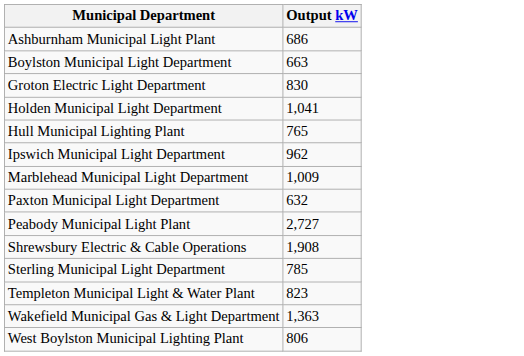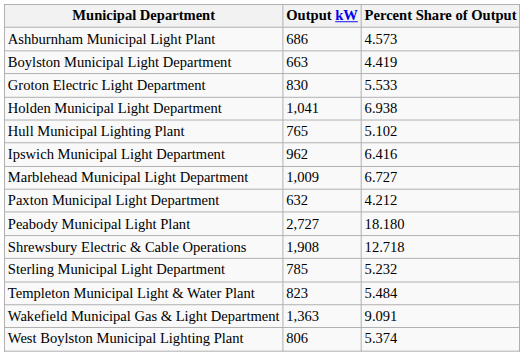 <table class="wikitable sortable">
 <tr>
 <th>Municipal Department</th>
 <th>Output <a href='#'>kW</a></th>
+<th>Percent Share of Output</th>
 </tr>
 <tr>
 <td>Ashburnham Municipal Light Plant</td>
 <td>686</td>
+<td>4.573</td>
 </tr>
 <tr>
 <td>Boylston Municipal Light Department</td>
 <td>663</td>
+<td>4.419</td>
 </tr>
 <tr>
 <td>Groton Electric Light Department</td>
 <td>830</td>
+<td>5.533</td>
 </tr>
 <tr>
 <td>Holden Municipal Light Department</td>
 <td>1,041</td>
+<td>6.938</td>
 </tr>
 <tr>
 <td>Hull Municipal Lighting Plant</td>
 <td>765</td>
+<td>5.102</td>
 </tr>
 <tr>
 <td>Ipswich Municipal Light Department</td>
 <td>962</td>
+<td>6.416</td>
 </tr>
 <tr>
 <td>Marblehead Municipal Light Department</td>
 <td>1,009</td>
+<td>6.727</td>
 </tr>
 <tr>
 <td>Paxton Municipal Light Department</td>
 <td>632</td>
+<td>4.212</td>
 </tr>
 <tr>
 <td>Peabody Municipal Light Plant</td>
 <td>2,727</td>
+<td>18.180</td>
 </tr>
 <tr>
 <td>Shrewsbury Electric & Cable Operations</td>
 <td>1,908</td>
+<td>12.718</td>
 </tr>
 <tr>
 <td>Sterling Municipal Light Department</td>
 <td>785</td>
+<td>5.232</td>
 </tr>
 <tr>
 <td>Templeton Municipal Light & Water Plant</td>
 <td>823</td>
+<td>5.484</td>
 </tr>
 <tr>
 <td>Wakefield Municipal Gas & Light Department</td>
 <td>1,363</td>
+<td>9.091</td>
 </tr>
 <tr>
 <td>West Boylston Municipal Lighting Plant</td>
 <td>806</td>
+<td>5.374</td>
 </tr>
 </table>
